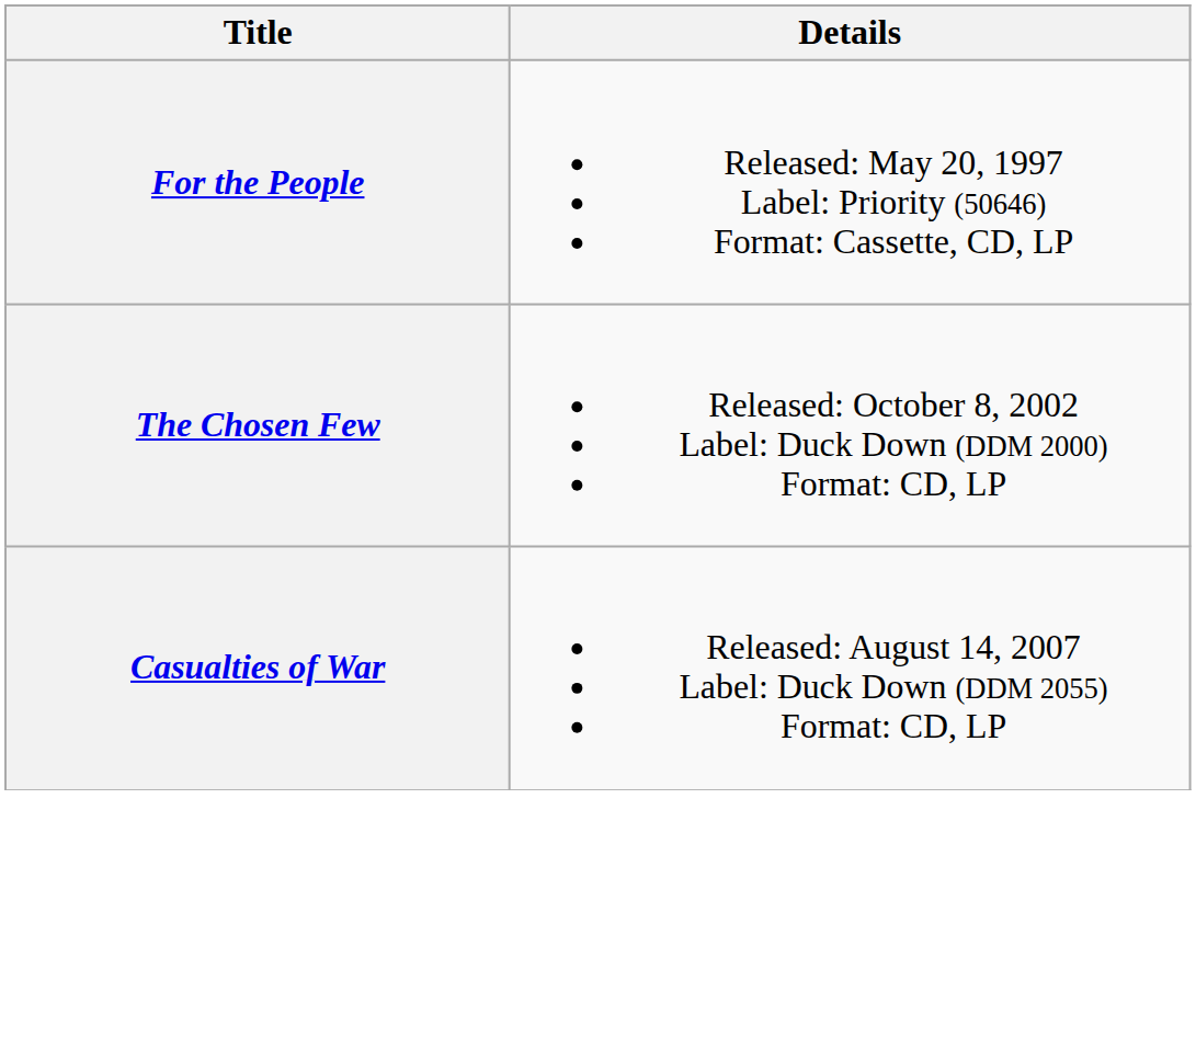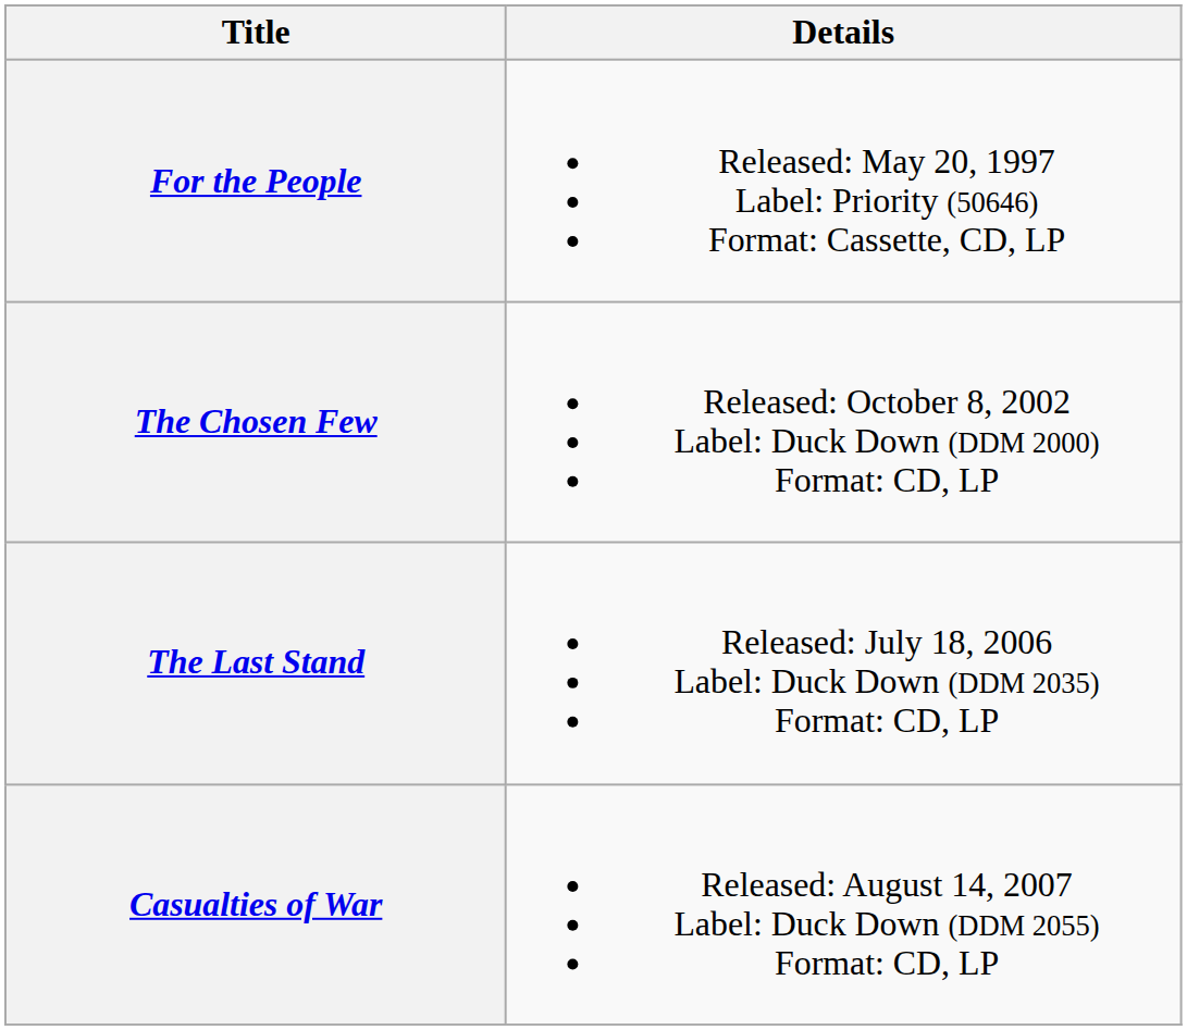 <table class="wikitable plainrowheaders" style="text-align:center;">
 <tr>
 <th scope="col" style="width:14em;">Title</th>
 <th scope="col" style="width:19em;">Details</th>
 </tr>
 <tr>
 <th scope="row"><em><a href='#'>For the People</a></em></th>
 <td><br><ul><li>Released: May 20, 1997</li><li>Label: Priority <small>(50646)</small></li><li>Format: Cassette, CD, LP</li></ul></td>
 </tr>
 <tr>
 <th scope="row"><em><a href='#'>The Chosen Few</a></em></th>
 <td><br><ul><li>Released: October 8, 2002</li><li>Label: Duck Down <small>(DDM 2000)</small></li><li>Format: CD, LP</li></ul></td>
 </tr>
 <tr>
+<th scope="row"><em><a href='#'>The Last Stand</a></em></th>
+<td><br><ul><li>Released: July 18, 2006</li><li>Label: Duck Down <small>(DDM 2035)</small></li><li>Format: CD, LP</li></ul></td>
+</tr>
+<tr>
 <th scope="row"><em><a href='#'>Casualties of War</a></em></th>
 <td><br><ul><li>Released: August 14, 2007</li><li>Label: Duck Down <small>(DDM 2055)</small></li><li>Format: CD, LP</li></ul></td>
 </tr>
 <tr>
 </tr>
 </table>
